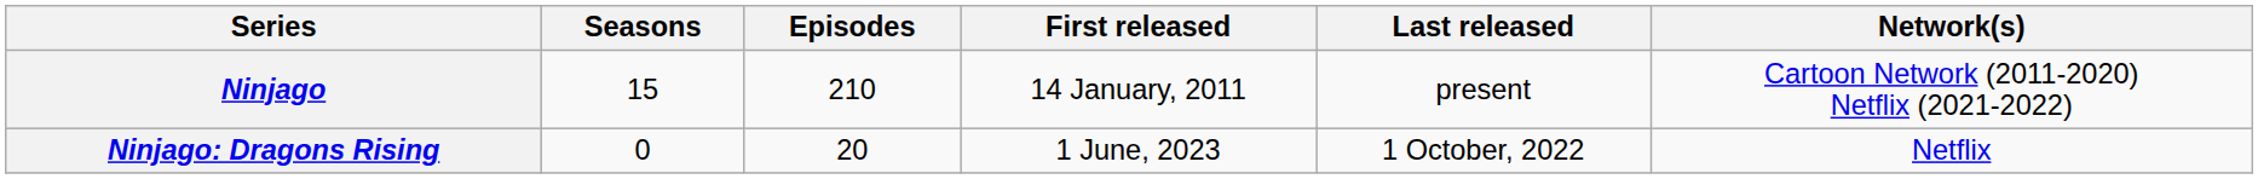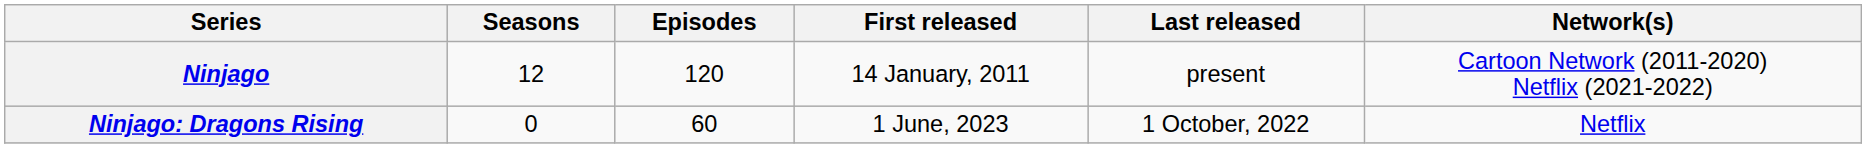 <table class="wikitable plainrowheaders" style="text-align:center; width:100%;">
 <tr>
 <th scope="col">Series</th>
 <th scope="col">Seasons</th>
 <th scope="col">Episodes</th>
 <th scope="col">First released</th>
 <th scope="col">Last released</th>
 <th scope="col">Network(s)</th>
 </tr>
 <tr>
 <th><em><a href='#'>Ninjago</a></em></th>
-<td>15</td>
-<td>210</td>
+<td>12</td>
+<td>120</td>
 <td>14 January, 2011</td>
 <td>present</td>
 <td><a href='#'>Cartoon Network</a> (2011-2020)<br><a href='#'>Netflix</a> (2021-2022)</td>
 </tr>
 <tr>
 <th><em><a href='#'>Ninjago: Dragons Rising</a></em></th>
 <td>0</td>
-<td>20</td>
+<td>60</td>
 <td>1 June, 2023</td>
 <td>1 October, 2022</td>
 <td><a href='#'>Netflix</a></td>
 </tr>
 </table>
